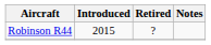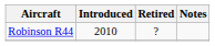 <table class="wikitable" style="margin:1em auto; text-align:center">
 <tr>
 <th>Aircraft</th>
 <th>Introduced</th>
 <th>Retired</th>
 <th>Notes</th>
 </tr>
 <tr>
 <td><a href='#'>Robinson R44</a></td>
-<td>2015</td>
+<td>2010</td>
 <td>?</td>
 <td></td>
 </tr>
 <tr>
 </tr>
 </table>
